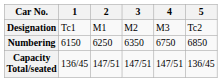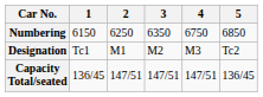 <table class="wikitable">
 <tr>
 <th>Car No.</th>
 <th>1</th>
 <th>2</th>
 <th>3</th>
 <th>4</th>
 <th>5</th>
 </tr>
 <tr>
+<th>Numbering</th>
+<td>6150</td>
+<td>6250</td>
+<td>6350</td>
+<td>6750</td>
+<td>6850</td>
+</tr>
+<tr>
 <th>Designation</th>
 <td>Tc1</td>
 <td>M1</td>
 <td>M2</td>
 <td>M3</td>
 <td>Tc2</td>
-</tr>
-<tr>
-<th>Numbering</th>
-<td>6150</td>
-<td>6250</td>
-<td>6350</td>
-<td>6750</td>
-<td>6850</td>
 </tr>
 <tr>
 <th>Capacity<br>Total/seated</th>
 <td>136/45</td>
 <td>147/51</td>
 <td>147/51</td>
 <td>147/51</td>
 <td>136/45</td>
 </tr>
 </table>
